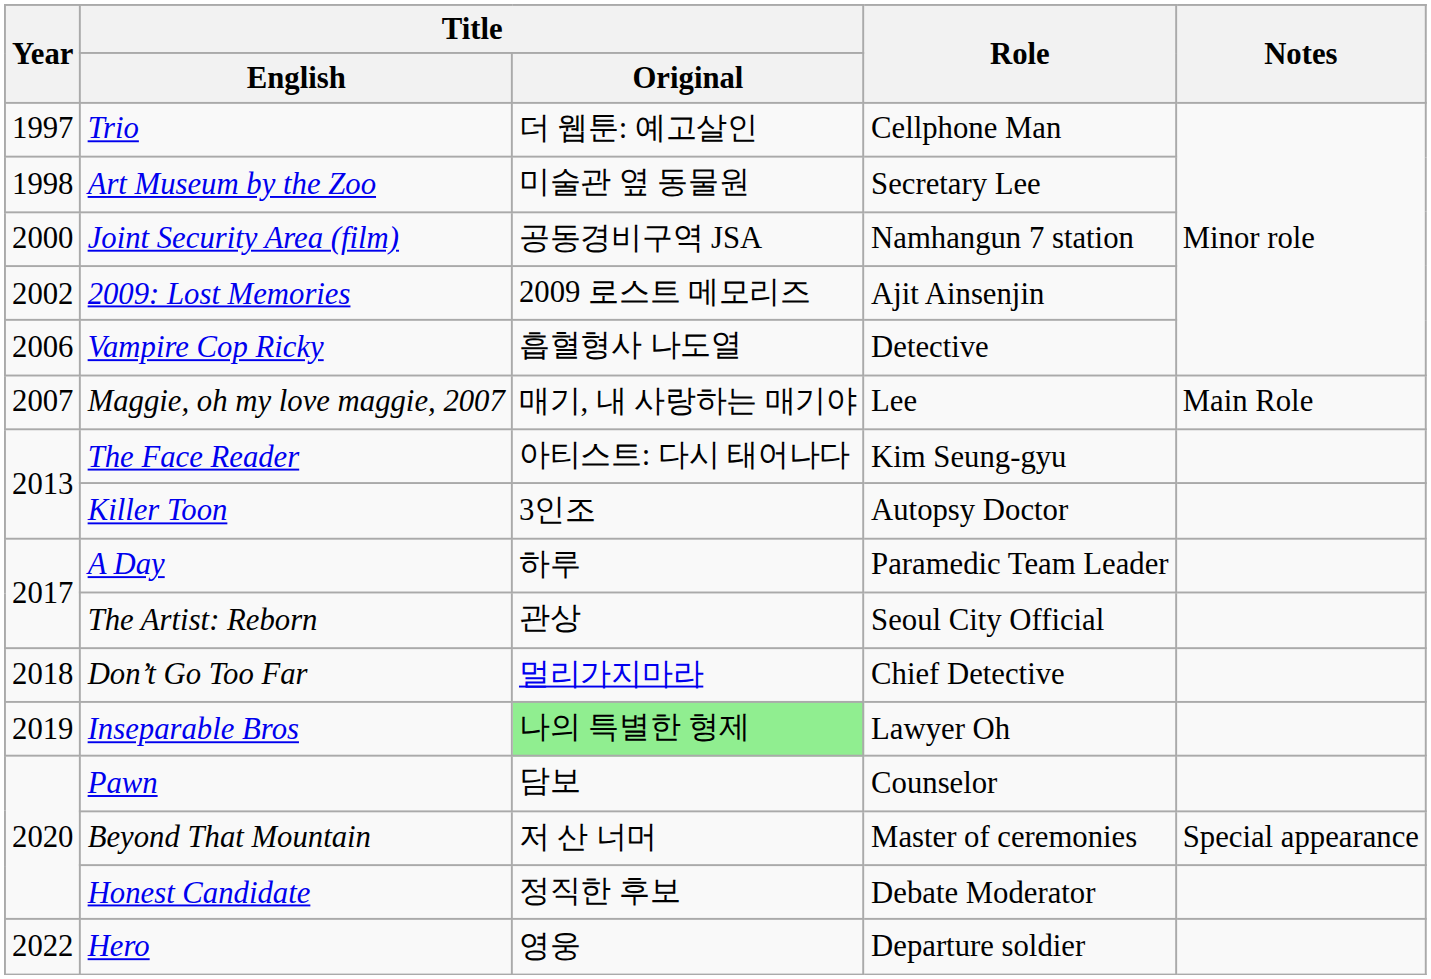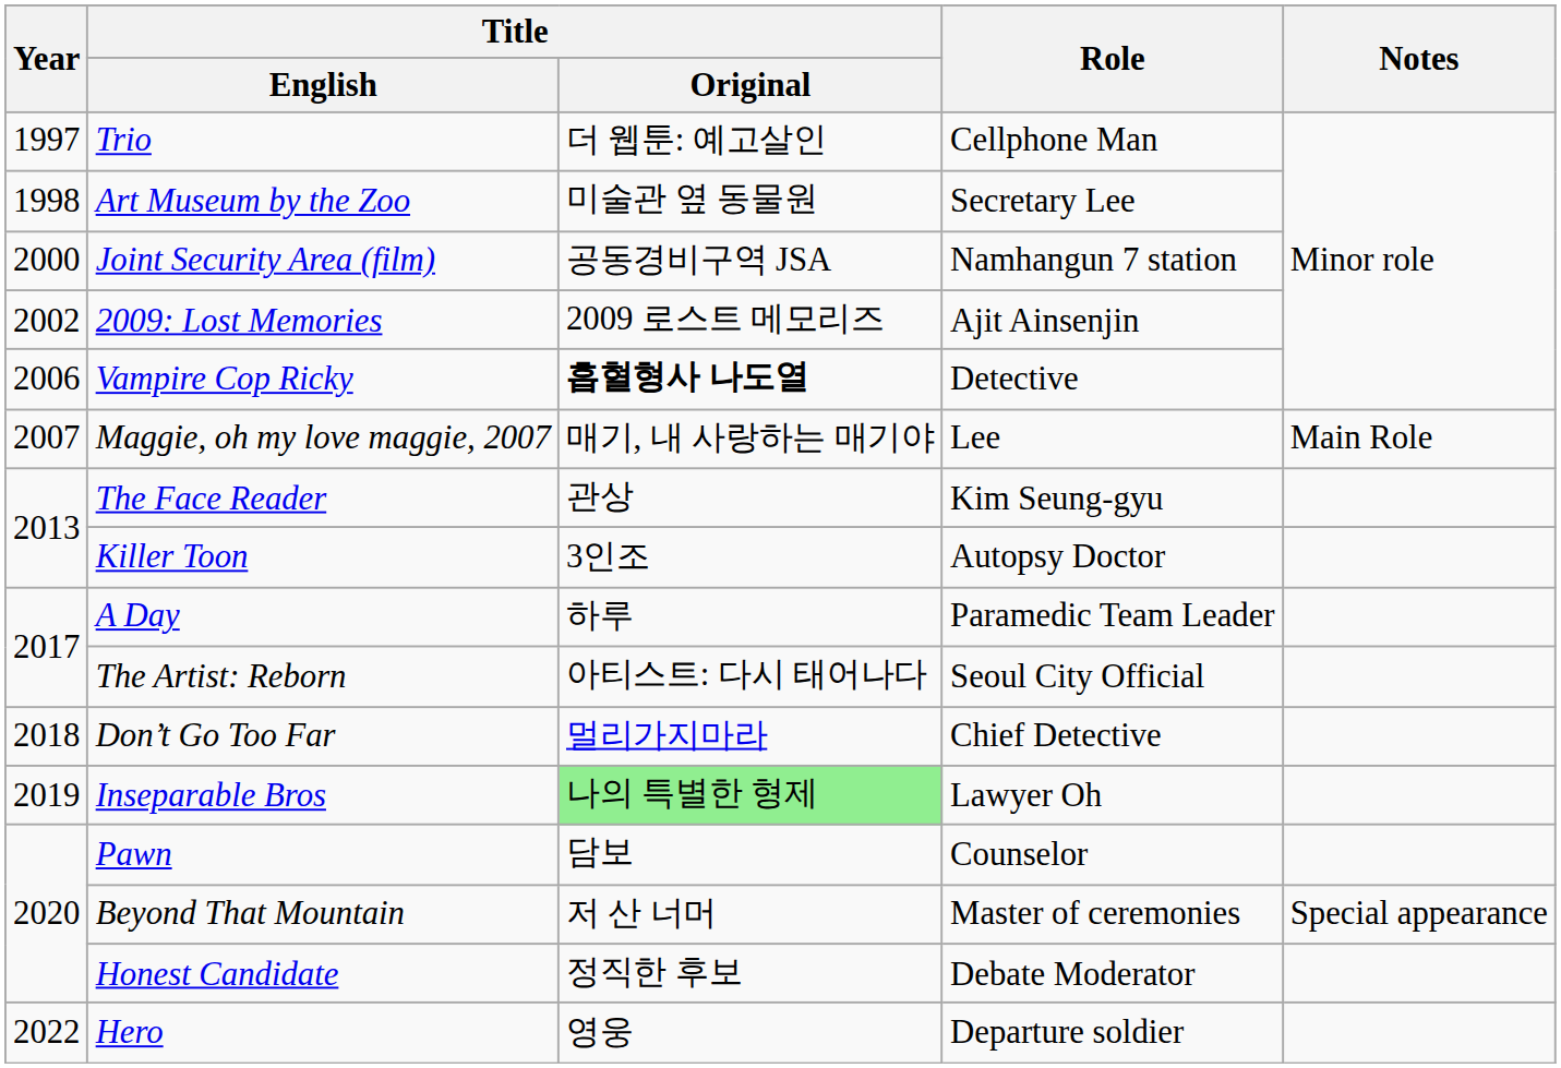 <table class="wikitable sortable plainrowheaders">
 <tr>
 <th scope="col" rowspan=2>Year</th>
 <th scope="col" colspan=2>Title</th>
 <th scope="col" rowspan=2>Role</th>
 <th scope="col" rowspan=2>Notes</th>
 </tr>
 <tr>
 <th>English</th>
 <th>Original</th>
 </tr>
 <tr>
 <td>1997</td>
 <td><em><a href='#'>Trio</a></em></td>
 <td>더 웹툰: 예고살인</td>
 <td>Cellphone Man</td>
 <td rowspan="5">Minor role</td>
 </tr>
 <tr>
 <td>1998</td>
 <td><em><a href='#'>Art Museum by the Zoo</a></em></td>
 <td>미술관 옆 동물원</td>
 <td>Secretary Lee</td>
 </tr>
 <tr>
 <td>2000</td>
 <td><em><a href='#'>Joint Security Area (film)</a></em></td>
 <td>공동경비구역 JSA</td>
 <td>Namhangun 7 station</td>
 </tr>
 <tr>
 <td>2002</td>
 <td><em><a href='#'>2009: Lost Memories</a></em></td>
 <td>2009 로스트 메모리즈</td>
 <td>Ajit Ainsenjin</td>
 </tr>
 <tr>
 <td>2006</td>
 <td><em><a href='#'>Vampire Cop Ricky</a></em></td>
-<td>흡혈형사 나도열</td>
+<td><strong>흡혈형사 나도열</strong></td>
 <td>Detective</td>
 </tr>
 <tr>
 <td>2007</td>
 <td><em>Maggie, oh my love maggie, 2007</em></td>
 <td>매기, 내 사랑하는 매기야</td>
 <td>Lee</td>
 <td>Main Role</td>
 </tr>
 <tr>
 <td rowspan="2">2013</td>
 <td><em><a href='#'>The Face Reader</a></em></td>
-<td>아티스트: 다시 태어나다</td>
+<td>관상</td>
 <td>Kim Seung-gyu</td>
 <td></td>
 </tr>
 <tr>
 <td><em><a href='#'>Killer Toon</a></em></td>
 <td>3인조</td>
 <td>Autopsy Doctor</td>
 <td></td>
 </tr>
 <tr>
 <td rowspan="2">2017</td>
 <td><em><a href='#'>A Day</a></em></td>
 <td>하루</td>
 <td>Paramedic Team Leader</td>
 <td></td>
 </tr>
 <tr>
 <td><em>The Artist: Reborn</em></td>
-<td>관상</td>
+<td>아티스트: 다시 태어나다</td>
 <td>Seoul City Official</td>
 <td></td>
 </tr>
 <tr>
 <td>2018</td>
 <td><em>Don’t Go Too Far</em></td>
 <td><a href='#'>멀리가지마라</a></td>
 <td>Chief Detective</td>
 <td></td>
 </tr>
 <tr>
 <td>2019</td>
 <td><em><a href='#'>Inseparable Bros</a></em></td>
 <td style="background: lightgreen;">나의 특별한 형제</td>
 <td>Lawyer Oh</td>
 <td></td>
 </tr>
 <tr>
 <td rowspan="3">2020</td>
 <td><em><a href='#'>Pawn</a></em></td>
 <td>담보</td>
 <td>Counselor</td>
 <td></td>
 </tr>
 <tr>
 <td><em>Beyond That Mountain</em></td>
 <td>저 산 너머</td>
 <td>Master of ceremonies</td>
 <td>Special appearance</td>
 </tr>
 <tr>
 <td><em><a href='#'>Honest Candidate</a></em></td>
 <td>정직한 후보</td>
 <td>Debate Moderator</td>
 <td></td>
 </tr>
 <tr>
 <td>2022</td>
 <td><em><a href='#'>Hero</a></em></td>
 <td>영웅</td>
 <td>Departure soldier</td>
 <td></td>
 </tr>
 </table>
